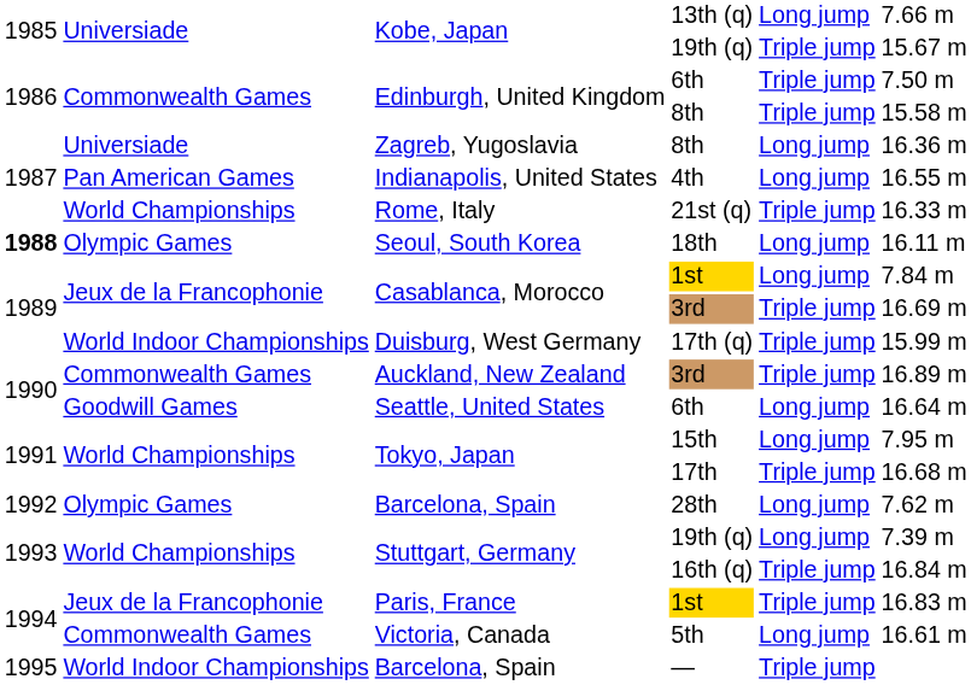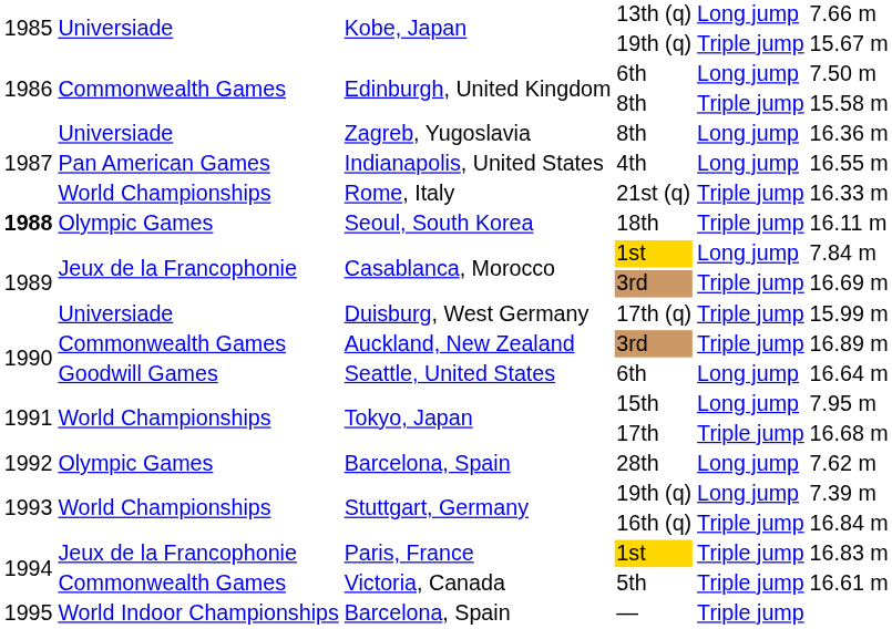 <table>
 <tr>
 <td rowspan=2>1985</td>
 <td rowspan=2><a href='#'>Universiade</a></td>
 <td rowspan=2><a href='#'>Kobe, Japan</a></td>
 <td>13th (q)</td>
 <td><a href='#'>Long jump</a></td>
 <td>7.66 m</td>
 </tr>
 <tr>
 <td>19th (q)</td>
 <td><a href='#'>Triple jump</a></td>
 <td>15.67 m</td>
 </tr>
 <tr>
 <td rowspan=2>1986</td>
 <td rowspan=2><a href='#'>Commonwealth Games</a></td>
 <td rowspan=2><a href='#'>Edinburgh</a>, United Kingdom</td>
 <td>6th</td>
-<td><a href='#'>Triple jump</a></td>
+<td><a href='#'>Long jump</a></td>
 <td>7.50 m</td>
 </tr>
 <tr>
 <td>8th</td>
 <td><a href='#'>Triple jump</a></td>
 <td>15.58 m</td>
 </tr>
 <tr>
 <td rowspan=3>1987</td>
 <td><a href='#'>Universiade</a></td>
 <td><a href='#'>Zagreb</a>, Yugoslavia</td>
 <td>8th</td>
 <td><a href='#'>Long jump</a></td>
 <td>16.36 m</td>
 </tr>
 <tr>
 <td><a href='#'>Pan American Games</a></td>
 <td><a href='#'>Indianapolis</a>, United States</td>
 <td>4th</td>
 <td><a href='#'>Long jump</a></td>
 <td>16.55 m</td>
 </tr>
 <tr>
 <td><a href='#'>World Championships</a></td>
 <td><a href='#'>Rome</a>, Italy</td>
 <td>21st (q)</td>
 <td><a href='#'>Triple jump</a></td>
 <td>16.33 m</td>
 </tr>
 <tr>
 <td><strong>1988</strong></td>
 <td><a href='#'>Olympic Games</a></td>
 <td><a href='#'>Seoul, South Korea</a></td>
 <td>18th</td>
-<td><a href='#'>Long jump</a></td>
+<td><a href='#'>Triple jump</a></td>
 <td>16.11 m</td>
 </tr>
 <tr>
 <td rowspan=3>1989</td>
 <td rowspan=2><a href='#'>Jeux de la Francophonie</a></td>
 <td rowspan=2><a href='#'>Casablanca</a>, Morocco</td>
 <td bgcolor="gold">1st</td>
 <td><a href='#'>Long jump</a></td>
 <td>7.84 m</td>
 </tr>
 <tr>
 <td bgcolor=cc9966>3rd</td>
 <td><a href='#'>Triple jump</a></td>
 <td>16.69 m</td>
 </tr>
 <tr>
-<td><a href='#'>World Indoor Championships</a></td>
+<td><a href='#'>Universiade</a></td>
 <td><a href='#'>Duisburg</a>, West Germany</td>
 <td>17th (q)</td>
 <td><a href='#'>Triple jump</a></td>
 <td>15.99 m</td>
 </tr>
 <tr>
 <td rowspan=2>1990</td>
 <td><a href='#'>Commonwealth Games</a></td>
 <td><a href='#'>Auckland, New Zealand</a></td>
 <td bgcolor="cc9966">3rd</td>
 <td><a href='#'>Triple jump</a></td>
 <td>16.89 m</td>
 </tr>
 <tr>
 <td><a href='#'>Goodwill Games</a></td>
 <td><a href='#'>Seattle, United States</a></td>
 <td>6th</td>
 <td><a href='#'>Long jump</a></td>
 <td>16.64 m</td>
 </tr>
 <tr>
 <td rowspan=2>1991</td>
 <td rowspan=2><a href='#'>World Championships</a></td>
 <td rowspan=2><a href='#'>Tokyo, Japan</a></td>
 <td>15th</td>
 <td><a href='#'>Long jump</a></td>
 <td>7.95 m</td>
 </tr>
 <tr>
 <td>17th</td>
 <td><a href='#'>Triple jump</a></td>
 <td>16.68 m</td>
 </tr>
 <tr>
 <td>1992</td>
 <td><a href='#'>Olympic Games</a></td>
 <td><a href='#'>Barcelona, Spain</a></td>
 <td>28th</td>
 <td><a href='#'>Long jump</a></td>
 <td>7.62 m</td>
 </tr>
 <tr>
 <td rowspan=2>1993</td>
 <td rowspan=2><a href='#'>World Championships</a></td>
 <td rowspan=2><a href='#'>Stuttgart, Germany</a></td>
 <td>19th (q)</td>
 <td><a href='#'>Long jump</a></td>
 <td>7.39 m</td>
 </tr>
 <tr>
 <td>16th (q)</td>
 <td><a href='#'>Triple jump</a></td>
 <td>16.84 m</td>
 </tr>
 <tr>
 <td rowspan=2>1994</td>
 <td><a href='#'>Jeux de la Francophonie</a></td>
 <td><a href='#'>Paris, France</a></td>
 <td bgcolor="gold">1st</td>
 <td><a href='#'>Triple jump</a></td>
 <td>16.83 m</td>
 </tr>
 <tr>
 <td><a href='#'>Commonwealth Games</a></td>
 <td><a href='#'>Victoria</a>, Canada</td>
 <td>5th</td>
-<td><a href='#'>Long jump</a></td>
+<td><a href='#'>Triple jump</a></td>
 <td>16.61 m</td>
 </tr>
 <tr>
 <td>1995</td>
 <td><a href='#'>World Indoor Championships</a></td>
 <td><a href='#'>Barcelona</a>, Spain</td>
 <td>—</td>
 <td><a href='#'>Triple jump</a></td>
 <td></td>
 </tr>
 </table>
